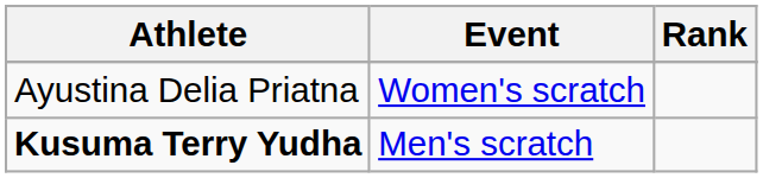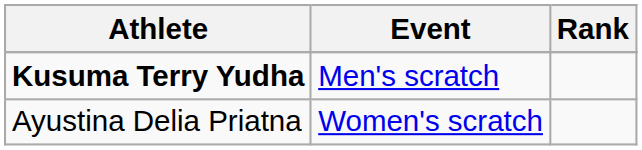 <table class=wikitable style=font-size:90%;text-align:center>
 <tr>
 <th rowspan="1">Athlete</th>
 <th rowspan="1">Event</th>
 <th rowspan=1>Rank</th>
 </tr>
 <tr style="font-size:95%">
 </tr>
 <tr>
+<td align=left><strong>Kusuma Terry Yudha</strong></td>
+<td align=left><a href='#'>Men's scratch</a></td>
+<td></td>
+</tr>
+<tr>
 <td align=left>Ayustina Delia Priatna</td>
 <td align=left><a href='#'>Women's scratch</a></td>
 <td></td>
 </tr>
-<tr>
-<td align=left><strong>Kusuma Terry Yudha</strong></td>
-<td align=left><a href='#'>Men's scratch</a></td>
-<td></td>
-</tr>
 </table>
